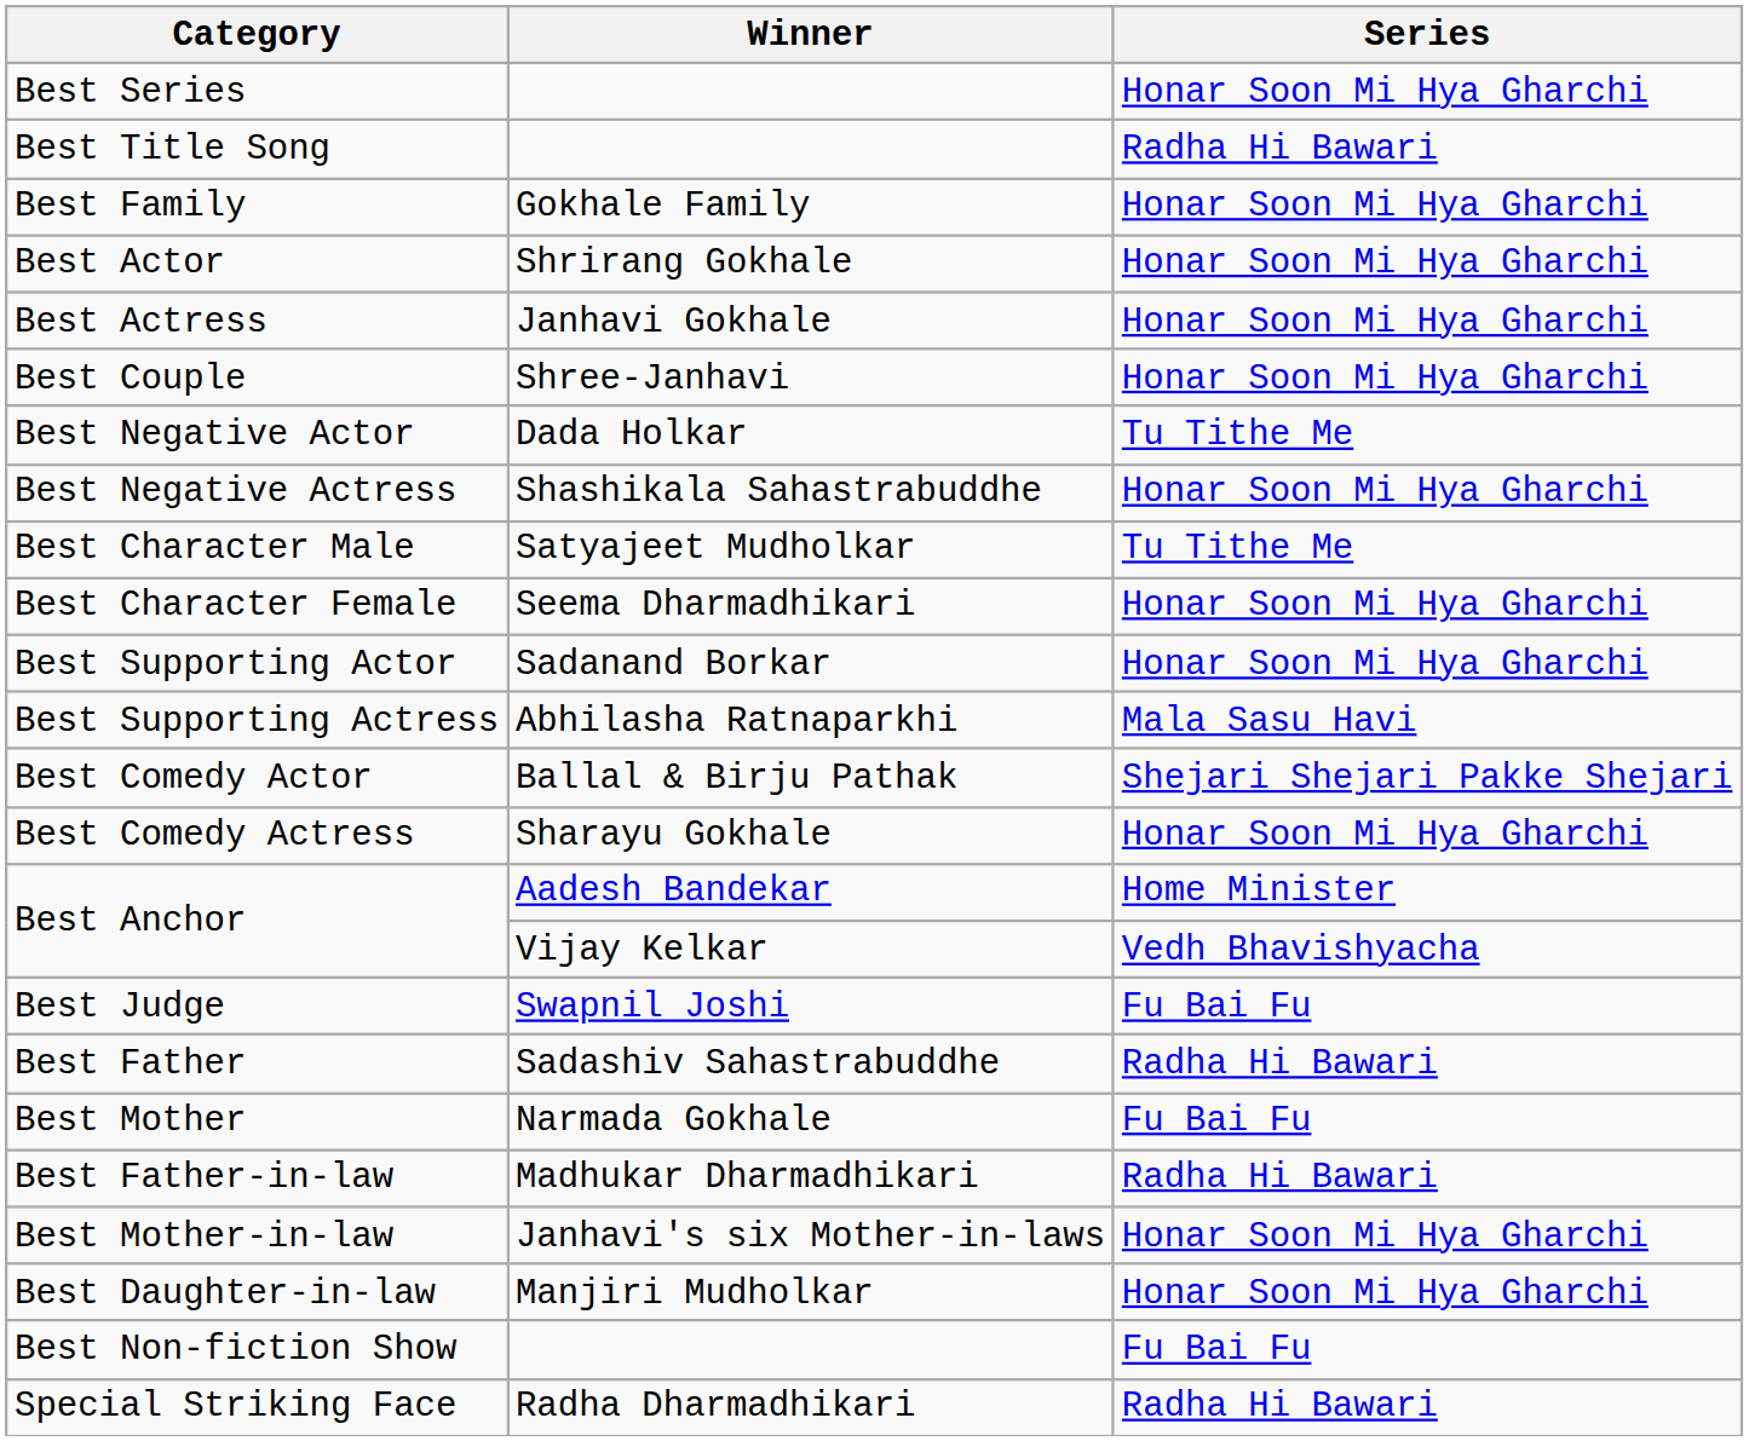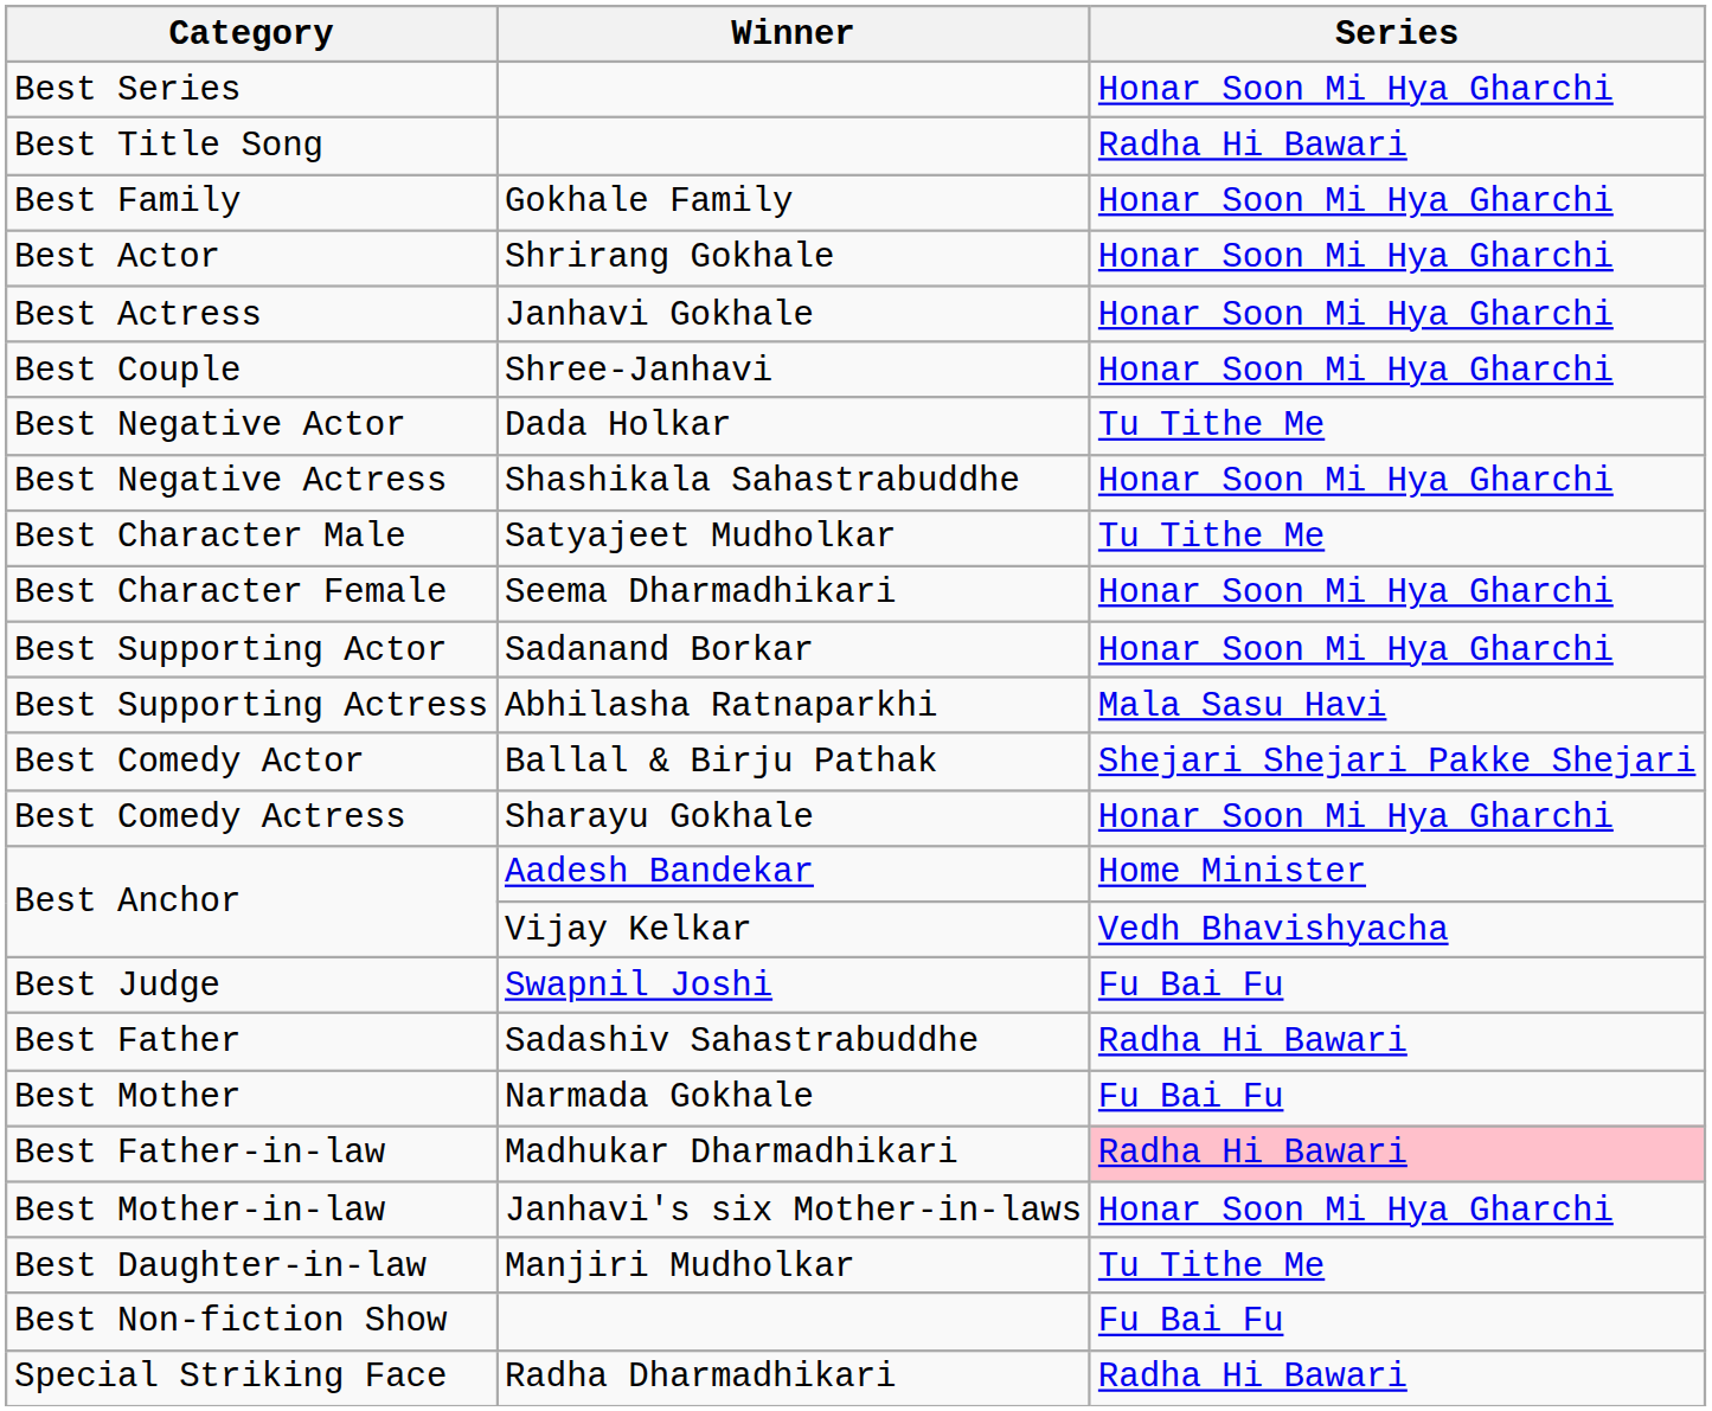 <table class="wikitable sortable">
 <tr>
 <th>Category</th>
 <th>Winner</th>
 <th>Series</th>
 </tr>
 <tr>
 <td>Best Series</td>
 <td></td>
 <td><a href='#'>Honar Soon Mi Hya Gharchi</a></td>
 </tr>
 <tr>
 <td>Best Title Song</td>
 <td></td>
 <td><a href='#'>Radha Hi Bawari</a></td>
 </tr>
 <tr>
 <td>Best Family</td>
 <td>Gokhale Family</td>
 <td><a href='#'>Honar Soon Mi Hya Gharchi</a></td>
 </tr>
 <tr>
 <td>Best Actor</td>
 <td>Shrirang Gokhale</td>
 <td><a href='#'>Honar Soon Mi Hya Gharchi</a></td>
 </tr>
 <tr>
 <td>Best Actress</td>
 <td>Janhavi Gokhale</td>
 <td><a href='#'>Honar Soon Mi Hya Gharchi</a></td>
 </tr>
 <tr>
 <td>Best Couple</td>
 <td>Shree-Janhavi</td>
 <td><a href='#'>Honar Soon Mi Hya Gharchi</a></td>
 </tr>
 <tr>
 <td>Best Negative Actor</td>
 <td>Dada Holkar</td>
 <td><a href='#'>Tu Tithe Me</a></td>
 </tr>
 <tr>
 <td>Best Negative Actress</td>
 <td>Shashikala Sahastrabuddhe</td>
 <td><a href='#'>Honar Soon Mi Hya Gharchi</a></td>
 </tr>
 <tr>
 <td>Best Character Male</td>
 <td>Satyajeet Mudholkar</td>
 <td><a href='#'>Tu Tithe Me</a></td>
 </tr>
 <tr>
 <td>Best Character Female</td>
 <td>Seema Dharmadhikari</td>
 <td><a href='#'>Honar Soon Mi Hya Gharchi</a></td>
 </tr>
 <tr>
 <td>Best Supporting Actor</td>
 <td>Sadanand Borkar</td>
 <td><a href='#'>Honar Soon Mi Hya Gharchi</a></td>
 </tr>
 <tr>
 <td>Best Supporting Actress</td>
 <td>Abhilasha Ratnaparkhi</td>
 <td><a href='#'>Mala Sasu Havi</a></td>
 </tr>
 <tr>
 <td>Best Comedy Actor</td>
 <td>Ballal & Birju Pathak</td>
 <td><a href='#'>Shejari Shejari Pakke Shejari</a></td>
 </tr>
 <tr>
 <td>Best Comedy Actress</td>
 <td>Sharayu Gokhale</td>
 <td><a href='#'>Honar Soon Mi Hya Gharchi</a></td>
 </tr>
 <tr>
 <td rowspan="2">Best Anchor</td>
 <td><a href='#'>Aadesh Bandekar</a></td>
 <td><a href='#'>Home Minister</a></td>
 </tr>
 <tr>
 <td>Vijay Kelkar</td>
 <td><a href='#'>Vedh Bhavishyacha</a></td>
 </tr>
 <tr>
 <td>Best Judge</td>
 <td><a href='#'>Swapnil Joshi</a></td>
 <td><a href='#'>Fu Bai Fu</a></td>
 </tr>
 <tr>
 <td>Best Father</td>
 <td>Sadashiv Sahastrabuddhe</td>
 <td><a href='#'>Radha Hi Bawari</a></td>
 </tr>
 <tr>
 <td>Best Mother</td>
 <td>Narmada Gokhale</td>
 <td><a href='#'>Fu Bai Fu</a></td>
 </tr>
 <tr>
 <td>Best Father-in-law</td>
 <td>Madhukar Dharmadhikari</td>
-<td><a href='#'>Radha Hi Bawari</a></td>
+<td style="background: pink;"><a href='#'>Radha Hi Bawari</a></td>
 </tr>
 <tr>
 <td>Best Mother-in-law</td>
 <td>Janhavi's six Mother-in-laws</td>
 <td><a href='#'>Honar Soon Mi Hya Gharchi</a></td>
 </tr>
 <tr>
 <td>Best Daughter-in-law</td>
 <td>Manjiri Mudholkar</td>
-<td><a href='#'>Honar Soon Mi Hya Gharchi</a></td>
+<td><a href='#'>Tu Tithe Me</a></td>
 </tr>
 <tr>
 <td>Best Non-fiction Show</td>
 <td></td>
 <td><a href='#'>Fu Bai Fu</a></td>
 </tr>
 <tr>
 <td>Special Striking Face</td>
 <td>Radha Dharmadhikari</td>
 <td><a href='#'>Radha Hi Bawari</a></td>
 </tr>
 </table>
